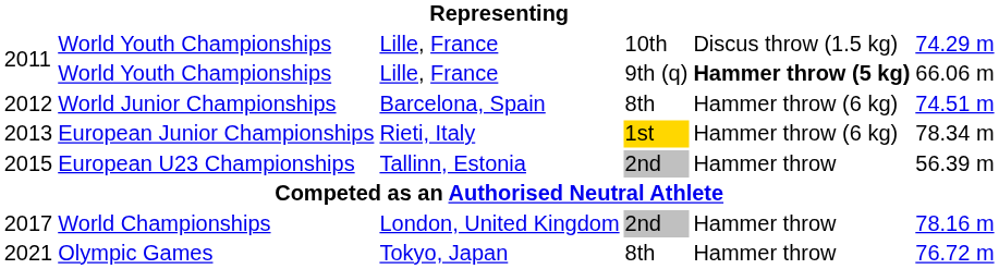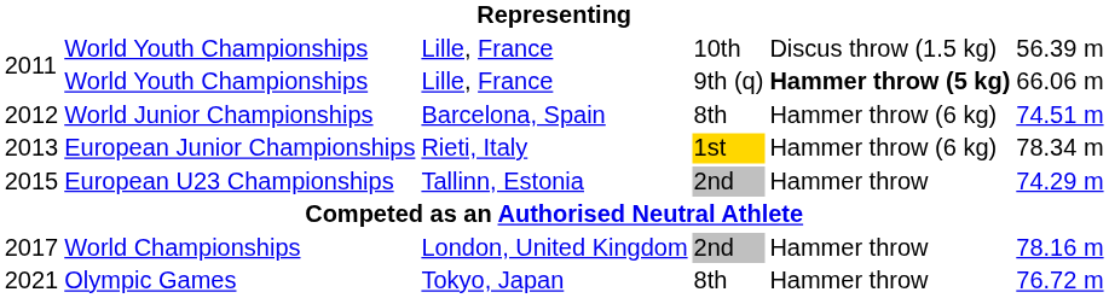 <table>
 <tr>
 <th colspan="6">Representing </th>
 </tr>
 <tr>
 <td rowspan=2>2011</td>
 <td><a href='#'>World Youth Championships</a></td>
 <td><a href='#'>Lille</a>, <a href='#'>France</a></td>
 <td>10th</td>
 <td>Discus throw (1.5 kg)</td>
-<td><a href='#'>74.29 m</a></td>
+<td>56.39 m</td>
 </tr>
 <tr>
 <td><a href='#'>World Youth Championships</a></td>
 <td><a href='#'>Lille</a>, <a href='#'>France</a></td>
 <td>9th (q)</td>
 <td><strong>Hammer throw (5 kg)</strong></td>
 <td>66.06 m</td>
 </tr>
 <tr>
 <td>2012</td>
 <td><a href='#'>World Junior Championships</a></td>
 <td><a href='#'>Barcelona, Spain</a></td>
 <td>8th</td>
 <td>Hammer throw (6 kg)</td>
 <td><a href='#'>74.51 m</a></td>
 </tr>
 <tr>
 <td>2013</td>
 <td><a href='#'>European Junior Championships</a></td>
 <td><a href='#'>Rieti, Italy</a></td>
 <td bgcolor=gold>1st</td>
 <td>Hammer throw (6 kg)</td>
 <td>78.34 m</td>
 </tr>
 <tr>
 <td>2015</td>
 <td><a href='#'>European U23 Championships</a></td>
 <td><a href='#'>Tallinn, Estonia</a></td>
 <td bgcolor=silver>2nd</td>
 <td>Hammer throw</td>
-<td>56.39 m</td>
+<td><a href='#'>74.29 m</a></td>
 </tr>
 <tr>
 <th colspan="6">Competed as an  <a href='#'>Authorised Neutral Athlete</a></th>
 </tr>
 <tr>
 <td>2017</td>
 <td><a href='#'>World Championships</a></td>
 <td><a href='#'>London, United Kingdom</a></td>
 <td bgcolor=silver>2nd</td>
 <td>Hammer throw</td>
 <td><a href='#'>78.16 m</a></td>
 </tr>
 <tr>
 <td>2021</td>
 <td><a href='#'>Olympic Games</a></td>
 <td><a href='#'>Tokyo, Japan</a></td>
 <td>8th</td>
 <td>Hammer throw</td>
 <td><a href='#'>76.72 m</a></td>
 </tr>
 </table>
